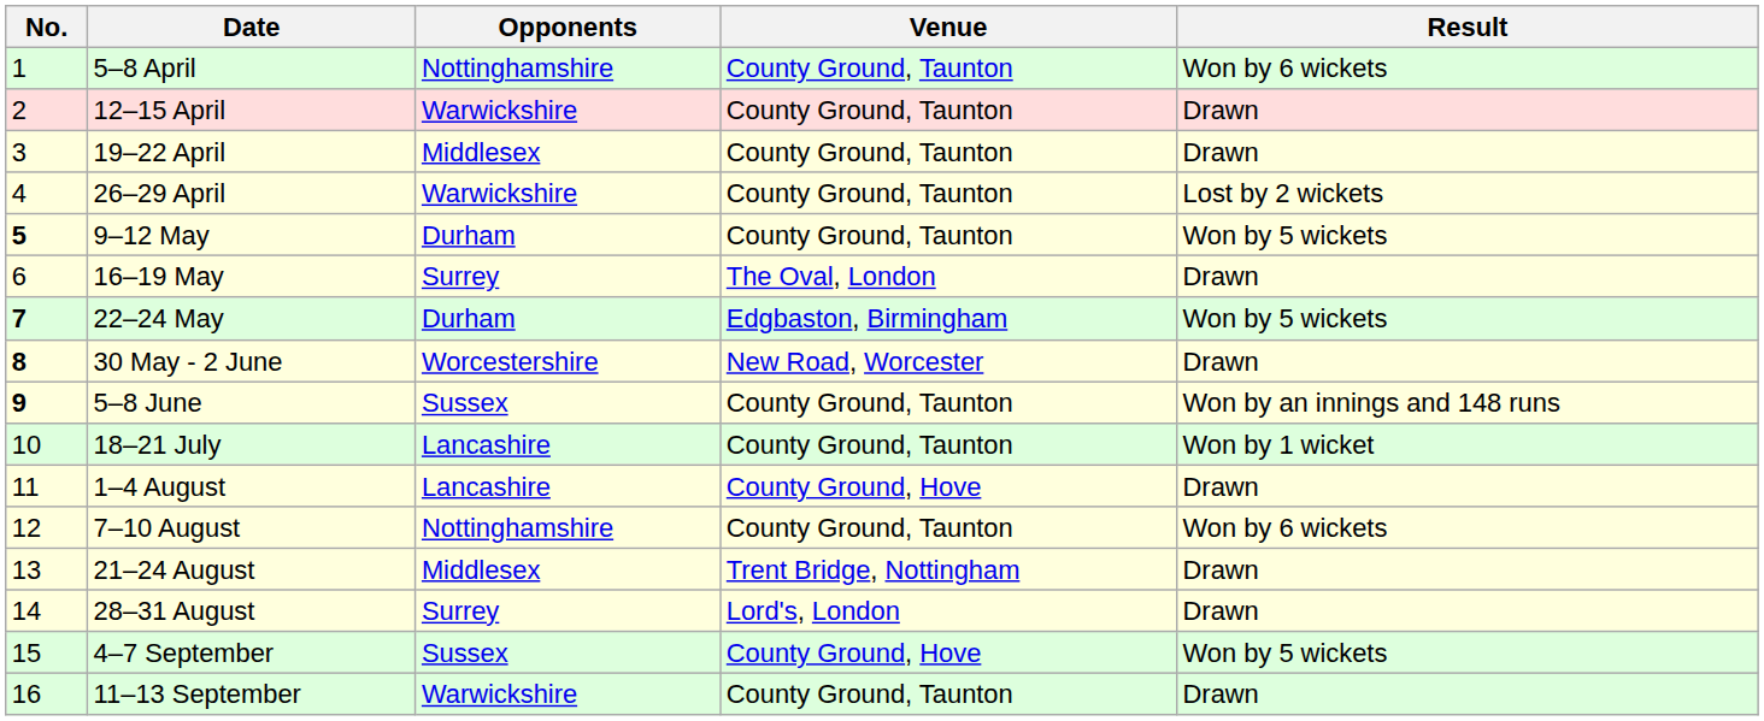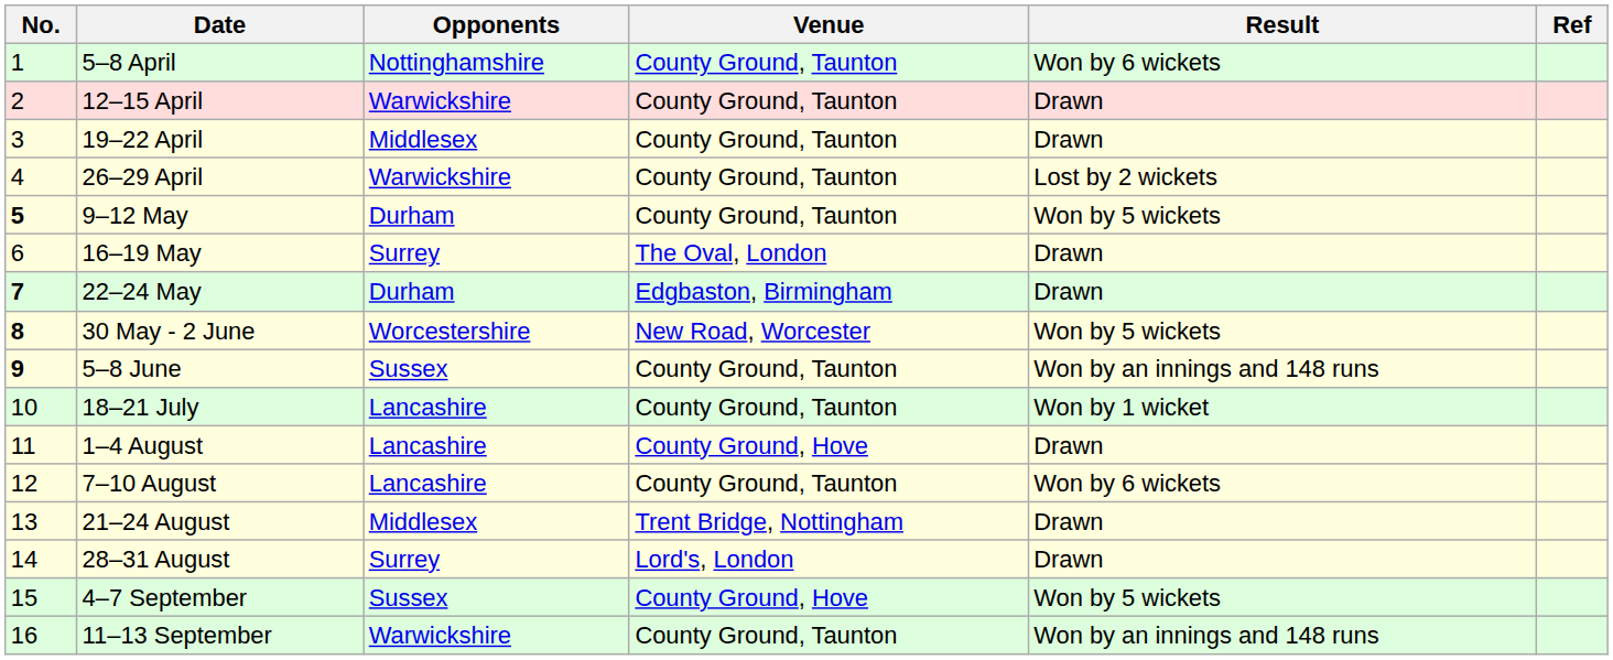 <table class="wikitable" width="80%" style="font-size: 95%">
 <tr bgcolor="#efefef">
 <th>No.</th>
 <th>Date</th>
 <th>Opponents</th>
 <th>Venue</th>
 <th>Result</th>
+<th>Ref</th>
 </tr>
 <tr bgcolor="#ddffdd">
 <td>1</td>
 <td>5–8 April</td>
 <td><a href='#'>Nottinghamshire</a></td>
 <td><a href='#'>County Ground</a>, <a href='#'>Taunton</a></td>
 <td>Won by 6 wickets</td>
+<td></td>
 </tr>
 <tr bgcolor="#ffdddd">
 <td>2</td>
 <td>12–15 April</td>
 <td><a href='#'>Warwickshire</a></td>
 <td>County Ground, Taunton</td>
 <td>Drawn</td>
+<td></td>
 </tr>
 <tr bgcolor="#ffffdd">
 <td>3</td>
 <td>19–22 April</td>
 <td><a href='#'>Middlesex</a></td>
 <td>County Ground, Taunton</td>
 <td>Drawn</td>
+<td></td>
 </tr>
 <tr bgcolor="#ffffdd">
 <td>4</td>
 <td>26–29 April</td>
 <td><a href='#'>Warwickshire</a></td>
 <td>County Ground, Taunton</td>
 <td>Lost by 2 wickets</td>
+<td></td>
 </tr>
 <tr bgcolor="#ffffdd">
 <td><strong>5</strong></td>
 <td>9–12 May</td>
 <td><a href='#'>Durham</a></td>
 <td>County Ground, Taunton</td>
 <td>Won by 5 wickets</td>
+<td></td>
 </tr>
 <tr bgcolor="#ffffdd">
 <td>6</td>
 <td>16–19 May</td>
 <td><a href='#'>Surrey</a></td>
 <td><a href='#'>The Oval</a>, <a href='#'>London</a></td>
 <td>Drawn</td>
+<td></td>
 </tr>
 <tr bgcolor="#ddffdd">
 <td><strong>7</strong></td>
 <td>22–24 May</td>
 <td><a href='#'>Durham</a></td>
 <td><a href='#'>Edgbaston</a>, <a href='#'>Birmingham</a></td>
-<td>Won by 5 wickets</td>
+<td>Drawn</td>
+<td></td>
 </tr>
 <tr bgcolor="#ffffdd">
 <td><strong>8</strong></td>
 <td>30 May - 2 June</td>
 <td><a href='#'>Worcestershire</a></td>
 <td><a href='#'>New Road</a>, <a href='#'>Worcester</a></td>
-<td>Drawn</td>
+<td>Won by 5 wickets</td>
+<td></td>
 </tr>
 <tr bgcolor="#ffffdd">
 <td><strong>9</strong></td>
 <td>5–8 June</td>
 <td><a href='#'>Sussex</a></td>
 <td>County Ground, Taunton</td>
 <td>Won by an innings and 148 runs</td>
+<td></td>
 </tr>
 <tr bgcolor="#ddffdd">
 <td>10</td>
 <td>18–21 July</td>
 <td><a href='#'>Lancashire</a></td>
 <td>County Ground, Taunton</td>
 <td>Won by 1 wicket</td>
+<td></td>
 </tr>
 <tr bgcolor="#ffffdd">
 <td>11</td>
 <td>1–4 August</td>
 <td><a href='#'>Lancashire</a></td>
 <td><a href='#'>County Ground</a>, <a href='#'>Hove</a></td>
 <td>Drawn</td>
+<td></td>
 </tr>
 <tr bgcolor="#ffffdd">
 <td>12</td>
 <td>7–10 August</td>
-<td><a href='#'>Nottinghamshire</a></td>
+<td><a href='#'>Lancashire</a></td>
 <td>County Ground, Taunton</td>
 <td>Won by 6 wickets</td>
+<td></td>
 </tr>
 <tr bgcolor="#ffffdd">
 <td>13</td>
 <td>21–24 August</td>
 <td><a href='#'>Middlesex</a></td>
 <td><a href='#'>Trent Bridge</a>, <a href='#'>Nottingham</a></td>
 <td>Drawn</td>
+<td></td>
 </tr>
 <tr bgcolor="#ffffdd">
 <td>14</td>
 <td>28–31 August</td>
 <td><a href='#'>Surrey</a></td>
 <td><a href='#'>Lord's</a>, <a href='#'>London</a></td>
 <td>Drawn</td>
+<td></td>
 </tr>
 <tr bgcolor="#ddffdd">
 <td>15</td>
 <td>4–7 September</td>
 <td><a href='#'>Sussex</a></td>
 <td><a href='#'>County Ground</a>, <a href='#'>Hove</a></td>
 <td>Won by 5 wickets</td>
+<td></td>
 </tr>
 <tr bgcolor="#ddffdd">
 <td>16</td>
 <td>11–13 September</td>
 <td><a href='#'>Warwickshire</a></td>
 <td>County Ground, Taunton</td>
-<td>Drawn</td>
+<td>Won by an innings and 148 runs</td>
+<td></td>
 </tr>
 </table>
